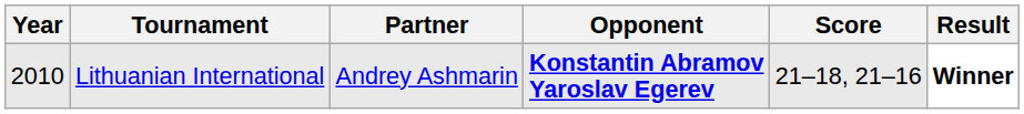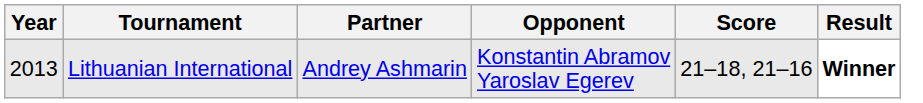 <table class="sortable wikitable" style="font-size: 90%;">
 <tr>
 <th>Year</th>
 <th>Tournament</th>
 <th>Partner</th>
 <th>Opponent</th>
 <th>Score</th>
 <th>Result</th>
 </tr>
 <tr style="background:#E9E9E9">
-<td align="center">2010</td>
+<td align="center">2013</td>
 <td align="left"><a href='#'>Lithuanian International</a></td>
 <td align="left"> <a href='#'>Andrey Ashmarin</a></td>
-<td align="left"><strong> <a href='#'>Konstantin Abramov</a><br> <a href='#'>Yaroslav Egerev</a></strong></td>
+<td align="left"> <a href='#'>Konstantin Abramov</a><br> <a href='#'>Yaroslav Egerev</a></td>
 <td align="left">21–18, 21–16</td>
 <td style="text-align:left; background:white"> <strong>Winner</strong></td>
 </tr>
 </table>
